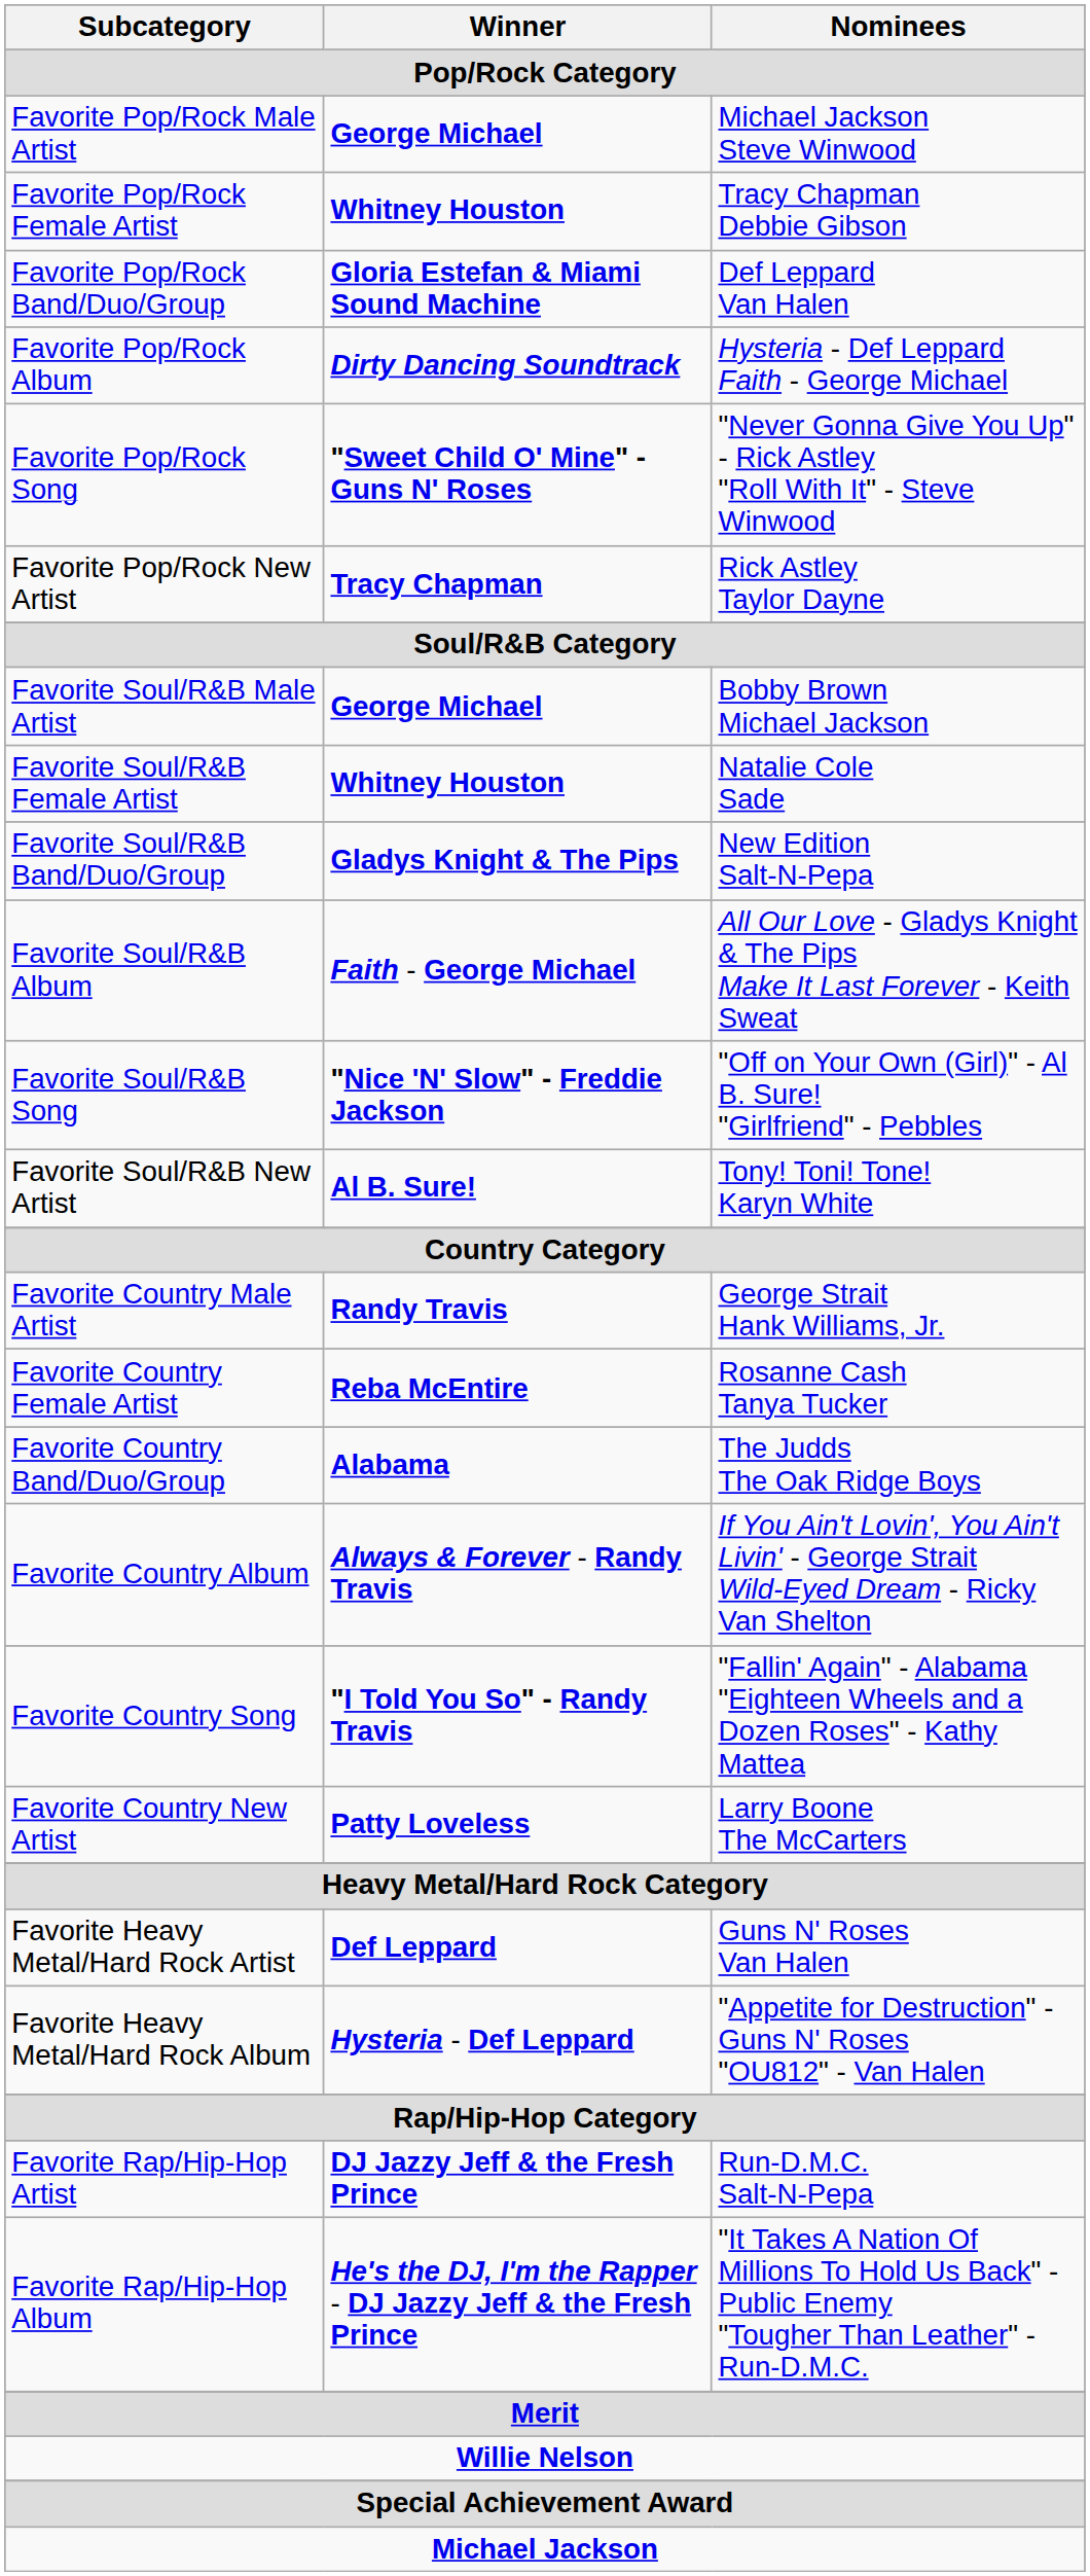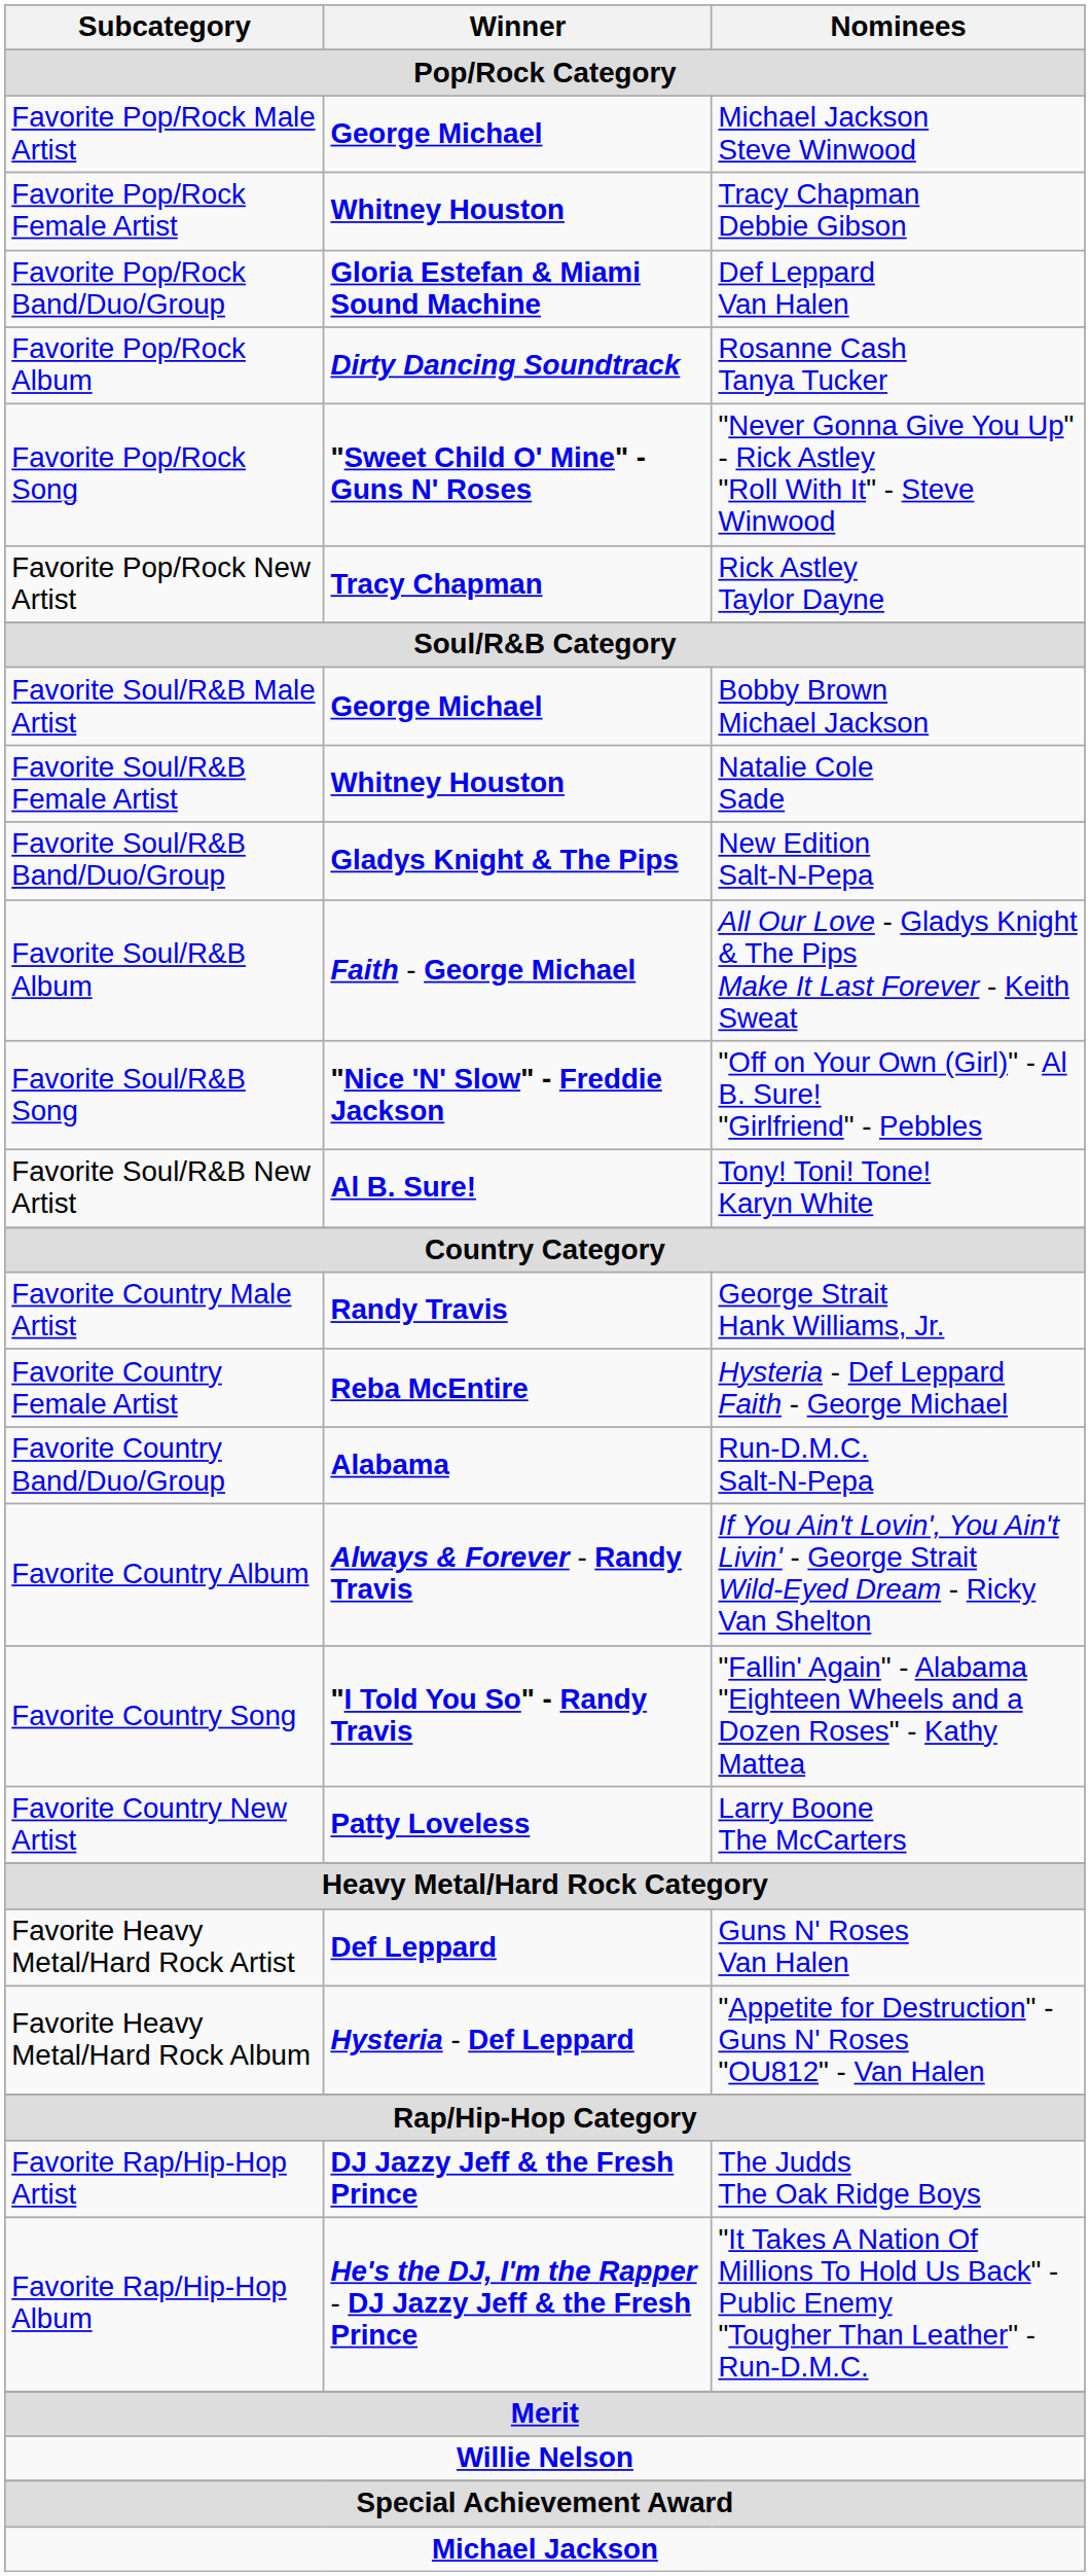 <table class="wikitable">
 <tr>
 <th><strong>Subcategory</strong></th>
 <th><strong>Winner</strong></th>
 <th><strong>Nominees</strong></th>
 </tr>
 <tr bgcolor="#DDDDDD">
 <td colspan=8 align=center><strong>Pop/Rock Category</strong></td>
 </tr>
 <tr>
 <td><a href='#'>Favorite Pop/Rock Male Artist</a></td>
 <td><strong><a href='#'>George Michael</a></strong></td>
 <td><a href='#'>Michael Jackson</a> <br> <a href='#'>Steve Winwood</a></td>
 </tr>
 <tr>
 <td><a href='#'>Favorite Pop/Rock Female Artist</a></td>
 <td><strong><a href='#'>Whitney Houston</a></strong></td>
 <td><a href='#'>Tracy Chapman</a> <br> <a href='#'>Debbie Gibson</a></td>
 </tr>
 <tr>
 <td><a href='#'>Favorite Pop/Rock Band/Duo/Group</a></td>
 <td><strong><a href='#'>Gloria Estefan & Miami Sound Machine</a></strong></td>
 <td><a href='#'>Def Leppard</a> <br> <a href='#'>Van Halen</a></td>
 </tr>
 <tr>
 <td><a href='#'>Favorite Pop/Rock Album</a></td>
 <td><strong><em><a href='#'>Dirty Dancing Soundtrack</a></em></strong></td>
-<td><em><a href='#'>Hysteria</a></em> - <a href='#'>Def Leppard</a> <br> <em><a href='#'>Faith</a></em> - <a href='#'>George Michael</a></td>
+<td><a href='#'>Rosanne Cash</a> <br> <a href='#'>Tanya Tucker</a></td>
 </tr>
 <tr>
 <td><a href='#'>Favorite Pop/Rock Song</a></td>
 <td><strong>"<a href='#'>Sweet Child O' Mine</a>" - <a href='#'>Guns N' Roses</a></strong></td>
 <td>"<a href='#'>Never Gonna Give You Up</a>" - <a href='#'>Rick Astley</a> <br> "<a href='#'>Roll With It</a>" - <a href='#'>Steve Winwood</a></td>
 </tr>
 <tr>
 <td>Favorite Pop/Rock New Artist</td>
 <td><strong><a href='#'>Tracy Chapman</a></strong></td>
 <td><a href='#'>Rick Astley</a> <br> <a href='#'>Taylor Dayne</a></td>
 </tr>
 <tr>
 </tr>
 <tr bgcolor="#DDDDDD">
 <td colspan=8 align=center><strong>Soul/R&B Category</strong></td>
 </tr>
 <tr>
 <td><a href='#'>Favorite Soul/R&B Male Artist</a></td>
 <td><strong><a href='#'>George Michael</a></strong></td>
 <td><a href='#'>Bobby Brown</a> <br> <a href='#'>Michael Jackson</a></td>
 </tr>
 <tr>
 <td><a href='#'>Favorite Soul/R&B Female Artist</a></td>
 <td><strong><a href='#'>Whitney Houston</a></strong></td>
 <td><a href='#'>Natalie Cole</a> <br> <a href='#'>Sade</a></td>
 </tr>
 <tr>
 <td><a href='#'>Favorite Soul/R&B Band/Duo/Group</a></td>
 <td><strong><a href='#'>Gladys Knight & The Pips</a></strong></td>
 <td><a href='#'>New Edition</a> <br> <a href='#'>Salt-N-Pepa</a></td>
 </tr>
 <tr>
 <td><a href='#'>Favorite Soul/R&B Album</a></td>
 <td><strong><em><a href='#'>Faith</a></em></strong> - <strong><a href='#'>George Michael</a></strong></td>
 <td><em><a href='#'>All Our Love</a></em> - <a href='#'>Gladys Knight & The Pips</a> <br> <em><a href='#'>Make It Last Forever</a></em> - <a href='#'>Keith Sweat</a></td>
 </tr>
 <tr>
 <td><a href='#'>Favorite Soul/R&B Song</a></td>
 <td><strong>"<a href='#'>Nice 'N' Slow</a>" - <a href='#'>Freddie Jackson</a></strong></td>
 <td>"<a href='#'>Off on Your Own (Girl)</a>" - <a href='#'>Al B. Sure!</a> <br> "<a href='#'>Girlfriend</a>" - <a href='#'>Pebbles</a></td>
 </tr>
 <tr>
 <td>Favorite Soul/R&B New Artist</td>
 <td><strong><a href='#'>Al B. Sure!</a></strong></td>
 <td><a href='#'>Tony! Toni! Tone!</a> <br> <a href='#'>Karyn White</a></td>
 </tr>
 <tr>
 </tr>
 <tr bgcolor="#DDDDDD">
 <td colspan=8 align=center><strong>Country Category</strong></td>
 </tr>
 <tr>
 <td><a href='#'>Favorite Country Male Artist</a></td>
 <td><strong><a href='#'>Randy Travis</a></strong></td>
 <td><a href='#'>George Strait</a> <br> <a href='#'>Hank Williams, Jr.</a></td>
 </tr>
 <tr>
 <td><a href='#'>Favorite Country Female Artist</a></td>
 <td><strong><a href='#'>Reba McEntire</a></strong></td>
-<td><a href='#'>Rosanne Cash</a> <br> <a href='#'>Tanya Tucker</a></td>
+<td><em><a href='#'>Hysteria</a></em> - <a href='#'>Def Leppard</a> <br> <em><a href='#'>Faith</a></em> - <a href='#'>George Michael</a></td>
 </tr>
 <tr>
 <td><a href='#'>Favorite Country Band/Duo/Group</a></td>
 <td><strong><a href='#'>Alabama</a></strong></td>
-<td><a href='#'>The Judds</a> <br> <a href='#'>The Oak Ridge Boys</a></td>
+<td><a href='#'>Run-D.M.C.</a> <br> <a href='#'>Salt-N-Pepa</a></td>
 </tr>
 <tr>
 <td><a href='#'>Favorite Country Album</a></td>
 <td><strong><em><a href='#'>Always & Forever</a></em></strong> - <strong><a href='#'>Randy Travis</a></strong></td>
 <td><em><a href='#'>If You Ain't Lovin', You Ain't Livin'</a></em> - <a href='#'>George Strait</a> <br> <em><a href='#'>Wild-Eyed Dream</a></em> - <a href='#'>Ricky Van Shelton</a></td>
 </tr>
 <tr>
 <td><a href='#'>Favorite Country Song</a></td>
 <td><strong>"<a href='#'>I Told You So</a>" - <a href='#'>Randy Travis</a></strong></td>
 <td>"<a href='#'>Fallin' Again</a>" - <a href='#'>Alabama</a> <br> "<a href='#'>Eighteen Wheels and a Dozen Roses</a>" - <a href='#'>Kathy Mattea</a></td>
 </tr>
 <tr>
 <td><a href='#'>Favorite Country New Artist</a></td>
 <td><strong><a href='#'>Patty Loveless</a></strong></td>
 <td><a href='#'>Larry Boone</a> <br> <a href='#'>The McCarters</a></td>
 </tr>
 <tr>
 </tr>
 <tr bgcolor="#DDDDDD">
 <td colspan=8 align=center><strong>Heavy Metal/Hard Rock Category</strong></td>
 </tr>
 <tr>
 <td>Favorite Heavy Metal/Hard Rock Artist</td>
 <td><strong><a href='#'>Def Leppard</a></strong></td>
 <td><a href='#'>Guns N' Roses</a> <br> <a href='#'>Van Halen</a></td>
 </tr>
 <tr>
 <td>Favorite Heavy Metal/Hard Rock Album</td>
 <td><strong><em><a href='#'>Hysteria</a></em></strong> - <strong><a href='#'>Def Leppard</a></strong></td>
 <td>"<a href='#'>Appetite for Destruction</a>" - <a href='#'>Guns N' Roses</a> <br> "<a href='#'>OU812</a>" - <a href='#'>Van Halen</a></td>
 </tr>
 <tr>
 </tr>
 <tr bgcolor="#DDDDDD">
 <td colspan=8 align=center><strong>Rap/Hip-Hop Category</strong></td>
 </tr>
 <tr>
 <td><a href='#'>Favorite Rap/Hip-Hop Artist</a></td>
 <td><strong><a href='#'>DJ Jazzy Jeff & the Fresh Prince</a></strong></td>
-<td><a href='#'>Run-D.M.C.</a> <br> <a href='#'>Salt-N-Pepa</a></td>
+<td><a href='#'>The Judds</a> <br> <a href='#'>The Oak Ridge Boys</a></td>
 </tr>
 <tr>
 <td><a href='#'>Favorite Rap/Hip-Hop Album</a></td>
 <td><strong><em><a href='#'>He's the DJ, I'm the Rapper</a></em></strong> - <strong><a href='#'>DJ Jazzy Jeff & the Fresh Prince</a></strong></td>
 <td>"<a href='#'>It Takes A Nation Of Millions To Hold Us Back</a>" - <a href='#'>Public Enemy</a> <br> "<a href='#'>Tougher Than Leather</a>" - <a href='#'>Run-D.M.C.</a></td>
 </tr>
 <tr>
 </tr>
 <tr bgcolor="#DDDDDD">
 <td colspan=8 align=center><strong><a href='#'>Merit</a></strong></td>
 </tr>
 <tr>
 <td colspan=8 align=center><strong><a href='#'>Willie Nelson</a></strong></td>
 </tr>
 <tr>
 </tr>
 <tr bgcolor="#DDDDDD">
 <td colspan=8 align=center><strong>Special Achievement Award</strong></td>
 </tr>
 <tr>
 <td colspan=8 align=center><strong><a href='#'>Michael Jackson</a></strong></td>
 </tr>
 </table>
